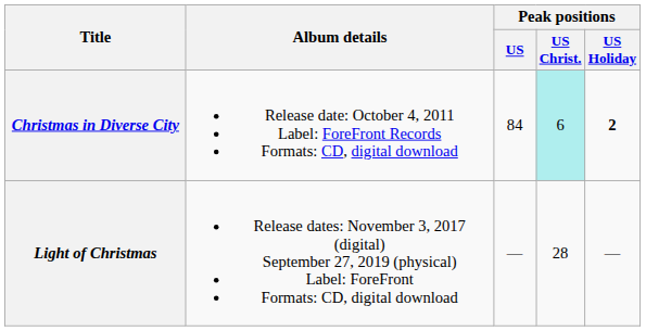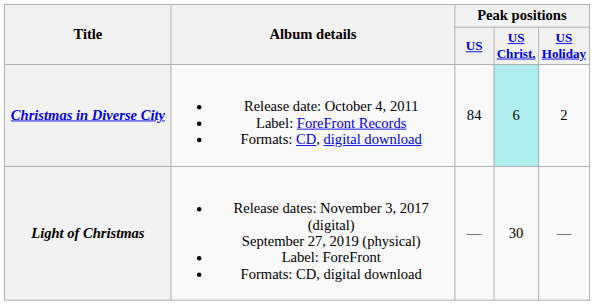 <table class="wikitable plainrowheaders" style="text-align:center;">
 <tr>
 <th scope="col" rowspan="2" style="width:11em;">Title</th>
 <th scope="col" rowspan="2" style="width:19em;">Album details</th>
 <th scope="col" colspan="3">Peak positions</th>
 </tr>
 <tr>
 <th scope="col" style="width:2.5em;font-size:90%;"><a href='#'>US</a><br></th>
 <th scope="col" style="width:2.5em;font-size:90%;"><a href='#'>US Christ.</a><br></th>
 <th scope="col" style="width:2.5em;font-size:90%;"><a href='#'>US Holiday</a><br></th>
 </tr>
 <tr>
 <th scope="row"><em><a href='#'>Christmas in Diverse City</a></em></th>
 <td><br><ul><li>Release date: October 4, 2011</li><li>Label: <a href='#'>ForeFront Records</a></li><li>Formats: <a href='#'>CD</a>, <a href='#'>digital download</a></li></ul></td>
 <td>84</td>
 <td style="background: paleturquoise;">6</td>
-<td><strong>2</strong></td>
+<td>2</td>
 </tr>
 <tr>
 <th scope="row"><em>Light of Christmas</em></th>
 <td><br><ul><li>Release dates: November 3, 2017 (digital)<br>September 27, 2019 (physical)</li><li>Label: ForeFront</li><li>Formats: CD, digital download</li></ul></td>
 <td>—</td>
-<td>28</td>
+<td>30</td>
 <td>—</td>
 </tr>
 </table>
